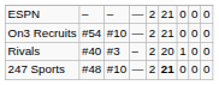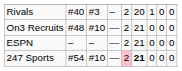 <table class="wikitable">
 <tr>
+</tr>
+<tr>
+<td>Rivals </td>
+<td>#40</td>
+<td>#3</td>
+<td>–</td>
+<td>2</td>
+<td>20</td>
+<td>1</td>
+<td>0</td>
+<td>0</td>
+</tr>
+<tr>
+<td>On3 Recruits </td>
+<td>#48</td>
+<td>#10</td>
+<td>—</td>
+<td>2</td>
+<td>21</td>
+<td>0</td>
+<td>0</td>
+<td>0</td>
 </tr>
 <tr>
 <td>ESPN </td>
 <td>–</td>
 <td>–</td>
 <td>—</td>
 <td>2</td>
 <td>21</td>
 <td>0</td>
 <td>0</td>
 <td>0</td>
 </tr>
 <tr>
-<td>On3 Recruits </td>
+<td>247 Sports </td>
 <td>#54</td>
 <td>#10</td>
 <td>—</td>
-<td>2</td>
-<td>21</td>
-<td>0</td>
-<td>0</td>
-<td>0</td>
-</tr>
-<tr>
-<td>Rivals </td>
-<td>#40</td>
-<td>#3</td>
-<td>–</td>
-<td>2</td>
-<td>20</td>
-<td>1</td>
-<td>0</td>
-<td>0</td>
-</tr>
-<tr>
-<td>247 Sports </td>
-<td>#48</td>
-<td>#10</td>
-<td>—</td>
-<td>2</td>
+<td style="background: pink;">2</td>
 <td><strong>21</strong></td>
 <td>0</td>
 <td>0</td>
 <td>0</td>
 </tr>
 </table>
